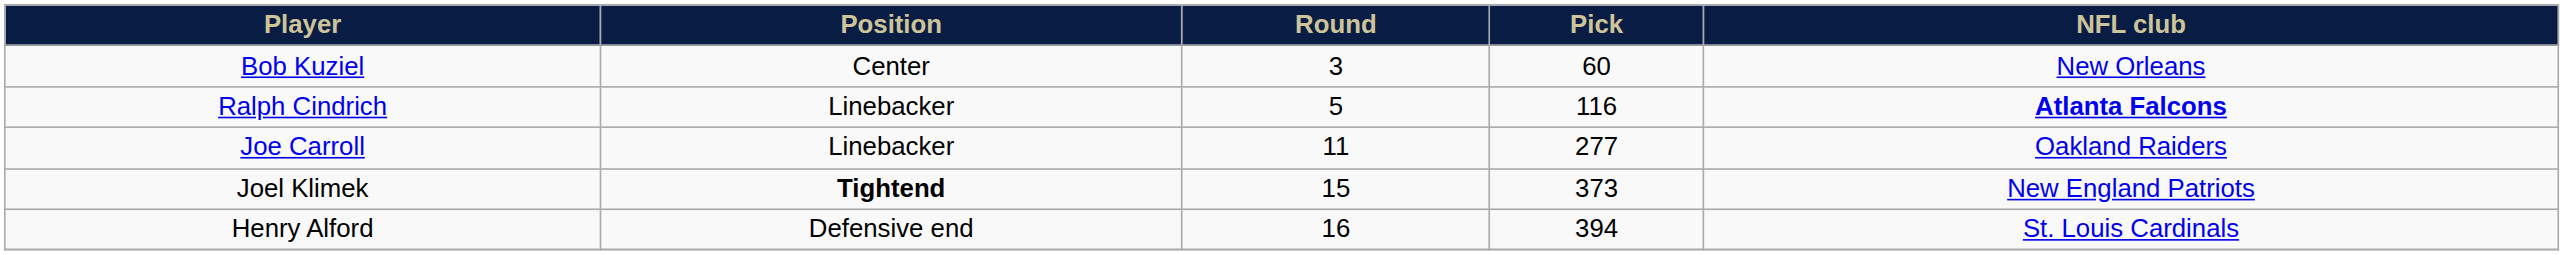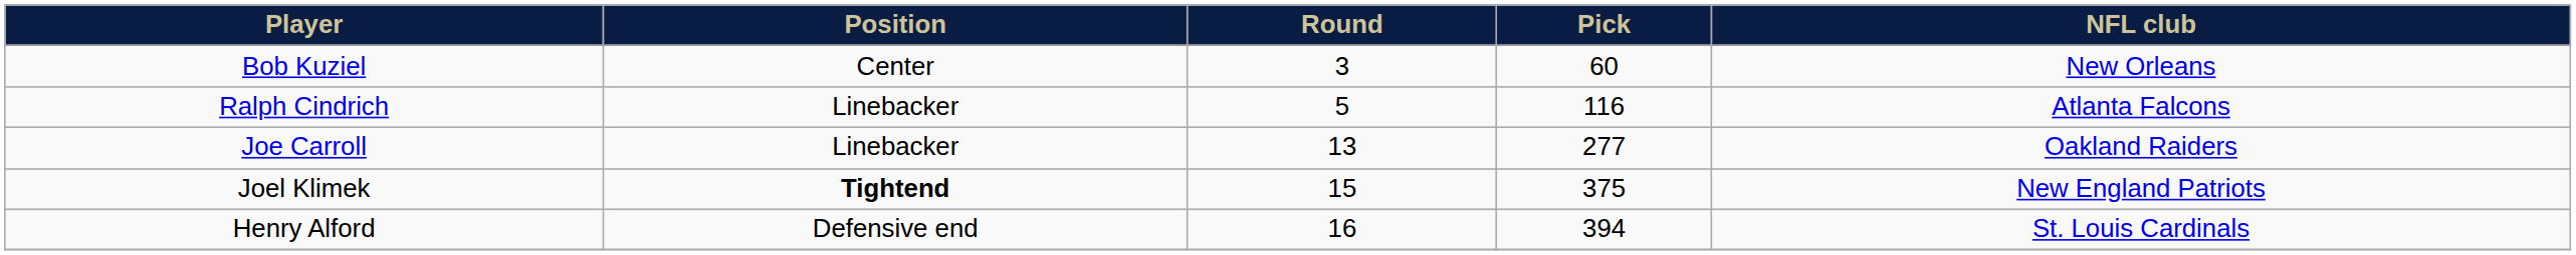 <table class="wikitable" width="80%">
 <tr align="center"  style="background:#091C44;color:#CEC499;">
 <td><strong>Player</strong></td>
 <td><strong>Position</strong></td>
 <td><strong>Round</strong></td>
 <td><strong>Pick</strong></td>
 <td><strong>NFL club</strong></td>
 </tr>
 <tr align="center" bgcolor="">
 <td><a href='#'>Bob Kuziel</a></td>
 <td>Center</td>
 <td>3</td>
 <td>60</td>
 <td><a href='#'>New Orleans</a></td>
 </tr>
 <tr align="center" bgcolor="">
 <td><a href='#'>Ralph Cindrich</a></td>
 <td>Linebacker</td>
 <td>5</td>
 <td>116</td>
-<td><strong><a href='#'>Atlanta Falcons</a></strong></td>
+<td><a href='#'>Atlanta Falcons</a></td>
 </tr>
 <tr align="center" bgcolor="">
 <td><a href='#'>Joe Carroll</a></td>
 <td>Linebacker</td>
-<td>11</td>
+<td>13</td>
 <td>277</td>
 <td><a href='#'>Oakland Raiders</a></td>
 </tr>
 <tr align="center" bgcolor="">
 <td>Joel Klimek</td>
 <td><strong>Tightend</strong></td>
 <td>15</td>
-<td>373</td>
+<td>375</td>
 <td><a href='#'>New England Patriots</a></td>
 </tr>
 <tr align="center" bgcolor="">
 <td>Henry Alford</td>
 <td>Defensive end</td>
 <td>16</td>
 <td>394</td>
 <td><a href='#'>St. Louis Cardinals</a></td>
 </tr>
 <tr align="center" bgcolor="">
 </tr>
 </table>
